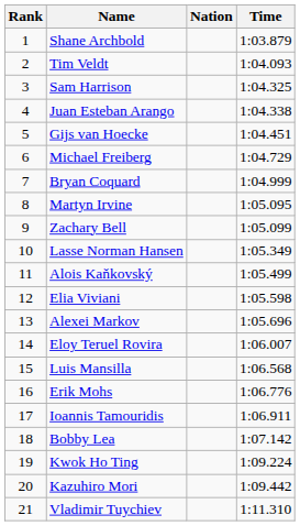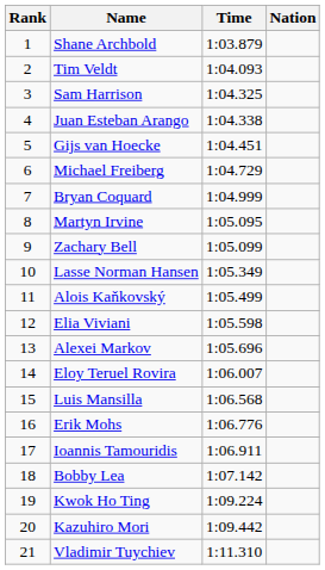 <table class="wikitable sortable" style="text-align:center">
 <tr>
 <th>Rank</th>
 <th>Name</th>
+<th>Time</th>
 <th>Nation</th>
-<th>Time</th>
 </tr>
 <tr>
 <td>1</td>
 <td align=left><a href='#'>Shane Archbold</a></td>
+<td>1:03.879</td>
 <td align=left></td>
-<td>1:03.879</td>
 </tr>
 <tr>
 <td>2</td>
 <td align=left><a href='#'>Tim Veldt</a></td>
+<td>1:04.093</td>
 <td align=left></td>
-<td>1:04.093</td>
 </tr>
 <tr>
 <td>3</td>
 <td align=left><a href='#'>Sam Harrison</a></td>
+<td>1:04.325</td>
 <td align=left></td>
-<td>1:04.325</td>
 </tr>
 <tr>
 <td>4</td>
 <td align=left><a href='#'>Juan Esteban Arango</a></td>
+<td>1:04.338</td>
 <td align=left></td>
-<td>1:04.338</td>
 </tr>
 <tr>
 <td>5</td>
 <td align=left><a href='#'>Gijs van Hoecke</a></td>
+<td>1:04.451</td>
 <td align=left></td>
-<td>1:04.451</td>
 </tr>
 <tr>
 <td>6</td>
 <td align=left><a href='#'>Michael Freiberg</a></td>
+<td>1:04.729</td>
 <td align=left></td>
-<td>1:04.729</td>
 </tr>
 <tr>
 <td>7</td>
 <td align=left><a href='#'>Bryan Coquard</a></td>
+<td>1:04.999</td>
 <td align=left></td>
-<td>1:04.999</td>
 </tr>
 <tr>
 <td>8</td>
 <td align=left><a href='#'>Martyn Irvine</a></td>
+<td>1:05.095</td>
 <td align=left></td>
-<td>1:05.095</td>
 </tr>
 <tr>
 <td>9</td>
 <td align=left><a href='#'>Zachary Bell</a></td>
+<td>1:05.099</td>
 <td align=left></td>
-<td>1:05.099</td>
 </tr>
 <tr>
 <td>10</td>
 <td align=left><a href='#'>Lasse Norman Hansen</a></td>
+<td>1:05.349</td>
 <td align=left></td>
-<td>1:05.349</td>
 </tr>
 <tr>
 <td>11</td>
 <td align=left><a href='#'>Alois Kaňkovský</a></td>
+<td>1:05.499</td>
 <td align=left></td>
-<td>1:05.499</td>
 </tr>
 <tr>
 <td>12</td>
 <td align=left><a href='#'>Elia Viviani</a></td>
+<td>1:05.598</td>
 <td align=left></td>
-<td>1:05.598</td>
 </tr>
 <tr>
 <td>13</td>
 <td align=left><a href='#'>Alexei Markov</a></td>
+<td>1:05.696</td>
 <td align=left></td>
-<td>1:05.696</td>
 </tr>
 <tr>
 <td>14</td>
 <td align=left><a href='#'>Eloy Teruel Rovira</a></td>
+<td>1:06.007</td>
 <td align=left></td>
-<td>1:06.007</td>
 </tr>
 <tr>
 <td>15</td>
 <td align=left><a href='#'>Luis Mansilla</a></td>
+<td>1:06.568</td>
 <td align=left></td>
-<td>1:06.568</td>
 </tr>
 <tr>
 <td>16</td>
 <td align=left><a href='#'>Erik Mohs</a></td>
+<td>1:06.776</td>
 <td align=left></td>
-<td>1:06.776</td>
 </tr>
 <tr>
 <td>17</td>
 <td align=left><a href='#'>Ioannis Tamouridis</a></td>
+<td>1:06.911</td>
 <td align=left></td>
-<td>1:06.911</td>
 </tr>
 <tr>
 <td>18</td>
 <td align=left><a href='#'>Bobby Lea</a></td>
+<td>1:07.142</td>
 <td align=left></td>
-<td>1:07.142</td>
 </tr>
 <tr>
 <td>19</td>
 <td align=left><a href='#'>Kwok Ho Ting</a></td>
+<td>1:09.224</td>
 <td align=left></td>
-<td>1:09.224</td>
 </tr>
 <tr>
 <td>20</td>
 <td align=left><a href='#'>Kazuhiro Mori</a></td>
+<td>1:09.442</td>
 <td align=left></td>
-<td>1:09.442</td>
 </tr>
 <tr>
 <td>21</td>
 <td align=left><a href='#'>Vladimir Tuychiev</a></td>
+<td>1:11.310</td>
 <td align=left></td>
-<td>1:11.310</td>
 </tr>
 </table>
